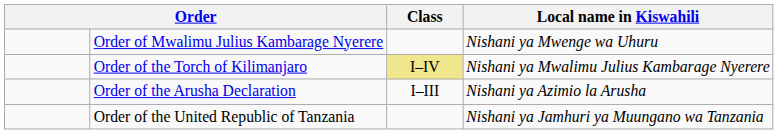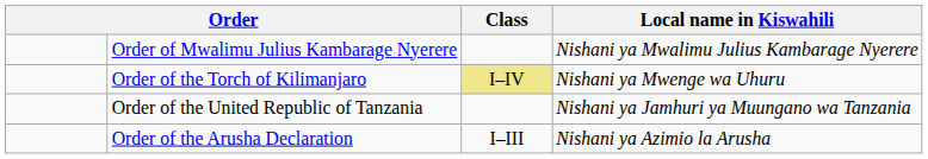 <table class="wikitable" style="text-align:left;">
 <tr ->
 <th colspan=2><a href='#'>Order</a></th>
 <th width="70px">Class</th>
 <th>Local name in <a href='#'>Kiswahili</a></th>
 </tr>
 <tr>
 <td width="80px"></td>
 <td><a href='#'>Order of Mwalimu Julius Kambarage Nyerere</a></td>
 <td></td>
-<td><em>Nishani ya Mwenge wa Uhuru</em></td>
+<td><em>Nishani ya Mwalimu Julius Kambarage Nyerere</em></td>
 </tr>
 <tr>
 <td width="80px"></td>
 <td><a href='#'>Order of the Torch of Kilimanjaro</a></td>
 <td align="center" style="background: khaki;">I–IV</td>
-<td><em>Nishani ya Mwalimu Julius Kambarage Nyerere</em></td>
+<td><em>Nishani ya Mwenge wa Uhuru</em></td>
+</tr>
+<tr>
+<td width="80px"></td>
+<td>Order of the United Republic of Tanzania</td>
+<td></td>
+<td><em>Nishani ya Jamhuri ya Muungano wa Tanzania</em></td>
 </tr>
 <tr>
 <td width="80px"></td>
 <td><a href='#'>Order of the Arusha Declaration</a></td>
 <td align="center">I–III</td>
 <td><em>Nishani ya Azimio la Arusha</em></td>
 </tr>
-<tr>
-<td width="80px"></td>
-<td>Order of the United Republic of Tanzania</td>
-<td></td>
-<td><em>Nishani ya Jamhuri ya Muungano wa Tanzania</em></td>
-</tr>
 </table>
